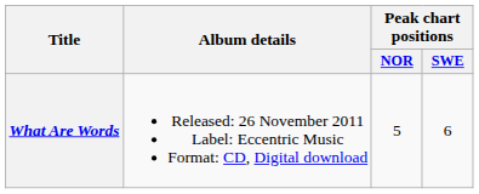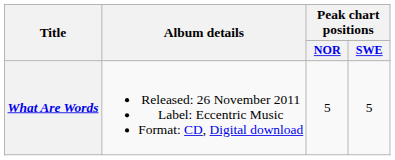 <table class="wikitable plainrowheaders" style="text-align:center;">
 <tr>
 <th scope="col" rowspan="2">Title</th>
 <th scope="col" rowspan="2">Album details</th>
 <th scope="col" colspan="2">Peak chart positions</th>
 </tr>
 <tr>
 <th scope="col" style="width:3em;font-size:90%;"><a href='#'>NOR</a><br></th>
 <th scope="col" style="width:3em;font-size:90%;"><a href='#'>SWE</a><br></th>
 </tr>
 <tr>
 <th scope="row"><em><a href='#'>What Are Words</a></em></th>
 <td><br><ul><li>Released: 26 November 2011</li><li>Label: Eccentric Music</li><li>Format: <a href='#'>CD</a>, <a href='#'>Digital download</a></li></ul></td>
 <td>5</td>
-<td>6</td>
+<td>5</td>
 </tr>
 </table>
